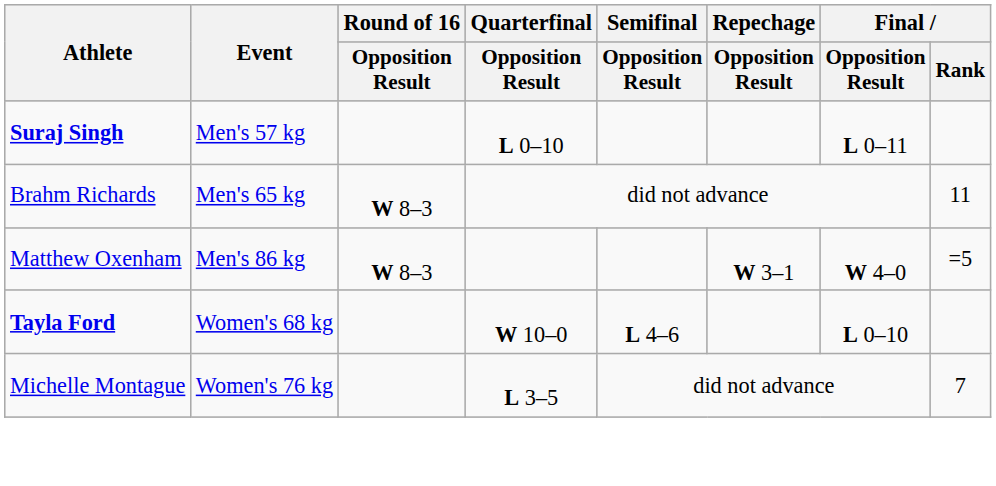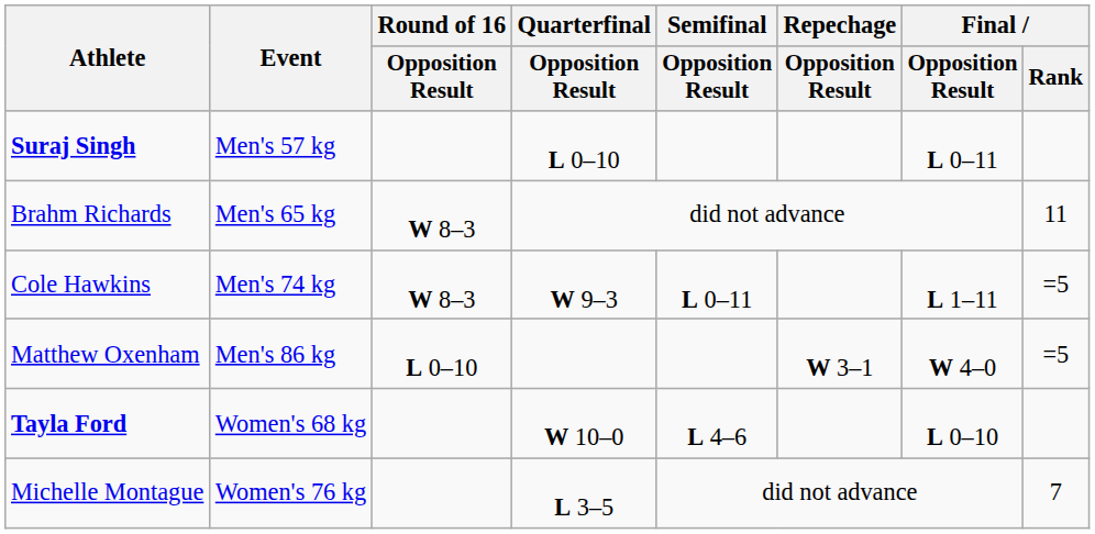 <table class="wikitable" style="font-size:90%;">
 <tr>
 <th rowspan=2>Athlete</th>
 <th rowspan=2>Event</th>
 <th>Round of 16</th>
 <th>Quarterfinal</th>
 <th>Semifinal</th>
 <th>Repechage</th>
 <th colspan=2>Final / </th>
 </tr>
 <tr style="font-size: 95%">
 <th>Opposition<br>Result</th>
 <th>Opposition<br>Result</th>
 <th>Opposition<br>Result</th>
 <th>Opposition<br>Result</th>
 <th>Opposition<br>Result</th>
 <th>Rank</th>
 </tr>
 <tr align=center>
 <td align=left><strong><a href='#'>Suraj Singh</a></strong></td>
 <td align=left><a href='#'>Men's 57 kg</a></td>
 <td></td>
 <td><br><strong>L</strong> 0–10</td>
 <td></td>
 <td></td>
 <td><br><strong>L</strong> 0–11</td>
 <td></td>
 </tr>
 <tr align=center>
 <td align=left><a href='#'>Brahm Richards</a></td>
 <td align=left><a href='#'>Men's 65 kg</a></td>
 <td><br><strong>W</strong> 8–3</td>
 <td colspan=4>did not advance</td>
 <td>11</td>
 </tr>
 <tr align=center>
+<td align=left><a href='#'>Cole Hawkins</a></td>
+<td align=left><a href='#'>Men's 74 kg</a></td>
+<td><br><strong>W</strong> 8–3</td>
+<td><br><strong>W</strong> 9–3</td>
+<td><br><strong>L</strong> 0–11</td>
+<td></td>
+<td><br><strong>L</strong> 1–11</td>
+<td>=5</td>
+</tr>
+<tr align=center>
 <td align=left><a href='#'>Matthew Oxenham</a></td>
 <td align=left><a href='#'>Men's 86 kg</a></td>
-<td><br><strong>W</strong> 8–3</td>
+<td><br><strong>L</strong> 0–10</td>
 <td></td>
 <td></td>
 <td><br><strong>W</strong> 3–1</td>
 <td><br><strong>W</strong> 4–0</td>
 <td>=5</td>
 </tr>
 <tr align=center>
 <td align=left><strong><a href='#'>Tayla Ford</a></strong></td>
 <td align=left><a href='#'>Women's 68 kg</a></td>
 <td></td>
 <td><br><strong>W</strong> 10–0</td>
 <td><br><strong>L</strong> 4–6</td>
 <td></td>
 <td><br><strong>L</strong> 0–10</td>
 <td></td>
 </tr>
 <tr align=center>
 <td align=left><a href='#'>Michelle Montague</a></td>
 <td align=left><a href='#'>Women's 76 kg</a></td>
 <td></td>
 <td><br><strong>L</strong> 3–5</td>
 <td colspan=3>did not advance</td>
 <td>7</td>
 </tr>
 </table>
